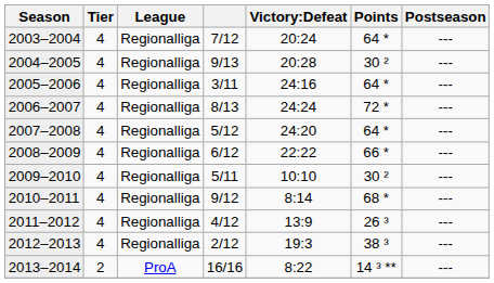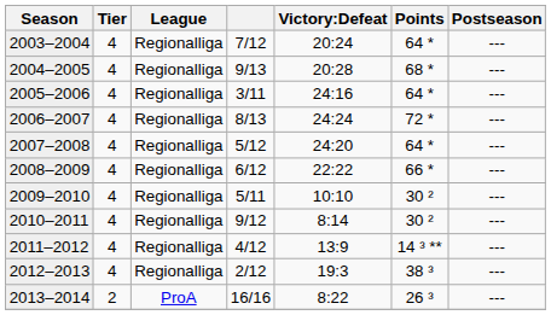 <table class="wikitable" style="font-size:85%">
 <tr>
 <th>Season</th>
 <th>Tier</th>
 <th>League</th>
 <th></th>
 <th>Victory:Defeat</th>
 <th>Points</th>
 <th>Postseason</th>
 </tr>
 <tr>
 <td style="background:#efefef;">2003–2004</td>
 <td align="center">4</td>
 <td>Regionalliga</td>
 <td align="center">7/12</td>
 <td align="center">20:24</td>
 <td align="center">64 *</td>
 <td align="center">---</td>
 </tr>
 <tr>
 <td style="background:#efefef;">2004–2005</td>
 <td align="center">4</td>
 <td>Regionalliga</td>
 <td align="center">9/13</td>
 <td align="center">20:28</td>
-<td align="center">30 ²</td>
+<td align="center">68 *</td>
 <td align="center">---</td>
 </tr>
 <tr>
 <td style="background:#efefef;">2005–2006</td>
 <td align="center">4</td>
 <td>Regionalliga</td>
 <td align="center">3/11</td>
 <td align="center">24:16</td>
 <td align="center">64 *</td>
 <td align="center">---</td>
 </tr>
 <tr>
 <td style="background:#efefef;">2006–2007</td>
 <td align="center">4</td>
 <td align="center">Regionalliga</td>
 <td align="center">8/13</td>
 <td align="center">24:24</td>
 <td align="center">72 *</td>
 <td align="center">---</td>
 </tr>
 <tr>
 <td style="background:#efefef;">2007–2008</td>
 <td align="center">4</td>
 <td align="center">Regionalliga</td>
 <td align="center">5/12</td>
 <td align="center">24:20</td>
 <td align="center">64 *</td>
 <td align="center">---</td>
 </tr>
 <tr>
 <td style="background:#efefef;">2008–2009</td>
 <td align="center">4</td>
 <td align="center">Regionalliga</td>
 <td align="center">6/12</td>
 <td align="center">22:22</td>
 <td align="center">66 *</td>
 <td align="center">---</td>
 </tr>
 <tr>
 <td style="background:#efefef;">2009–2010</td>
 <td align="center">4</td>
 <td align="center">Regionalliga</td>
 <td align="center">5/11</td>
 <td align="center">10:10</td>
 <td align="center">30 ²</td>
 <td align="center">---</td>
 </tr>
 <tr>
 <td style="background:#efefef;">2010–2011</td>
 <td align="center">4</td>
 <td align="center">Regionalliga</td>
 <td align="center">9/12</td>
 <td align="center">8:14</td>
-<td align="center">68 *</td>
+<td align="center">30 ²</td>
 <td align="center">---</td>
 </tr>
 <tr>
 <td style="background:#efefef;">2011–2012</td>
 <td align="center">4</td>
 <td align="center">Regionalliga</td>
 <td align="center">4/12</td>
 <td align="center">13:9</td>
-<td align="center">26 ³</td>
+<td align="center">14 ³ **</td>
 <td align="center">---</td>
 </tr>
 <tr>
 <td style="background:#efefef;">2012–2013</td>
 <td align="center">4</td>
 <td align="center">Regionalliga</td>
 <td align="center">2/12</td>
 <td align="center">19:3</td>
 <td align="center">38 ³</td>
 <td align="center">---</td>
 </tr>
 <tr>
 <td style="background:#efefef;">2013–2014</td>
 <td align="center">2</td>
 <td align="center"><a href='#'>ProA</a></td>
 <td align="center">16/16</td>
 <td align="center">8:22</td>
-<td align="center">14 ³ **</td>
+<td align="center">26 ³</td>
 <td align="center">---</td>
 </tr>
 <tr>
 </tr>
 </table>
